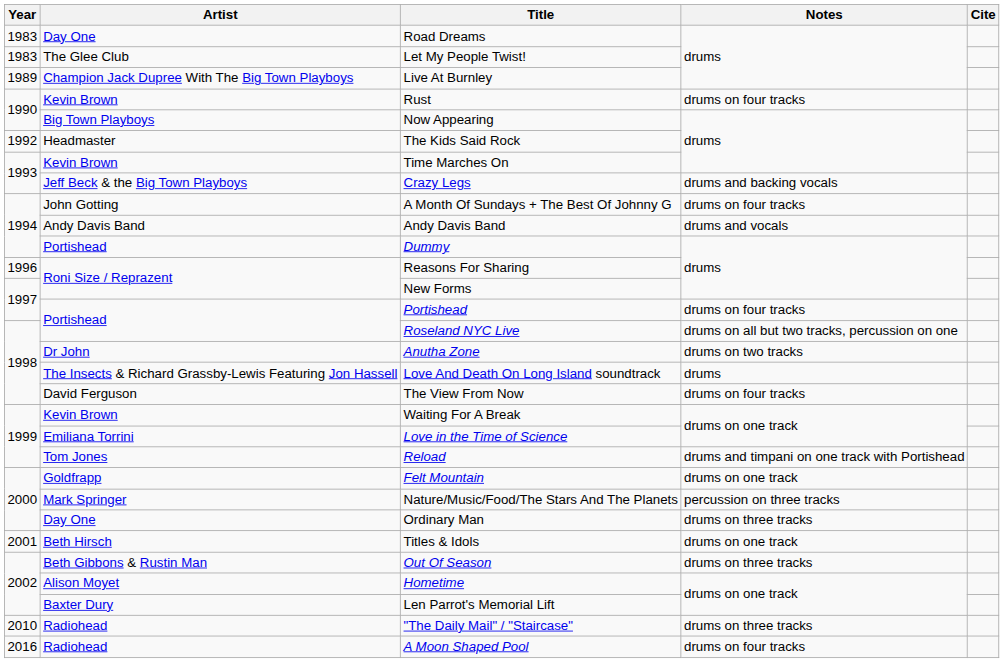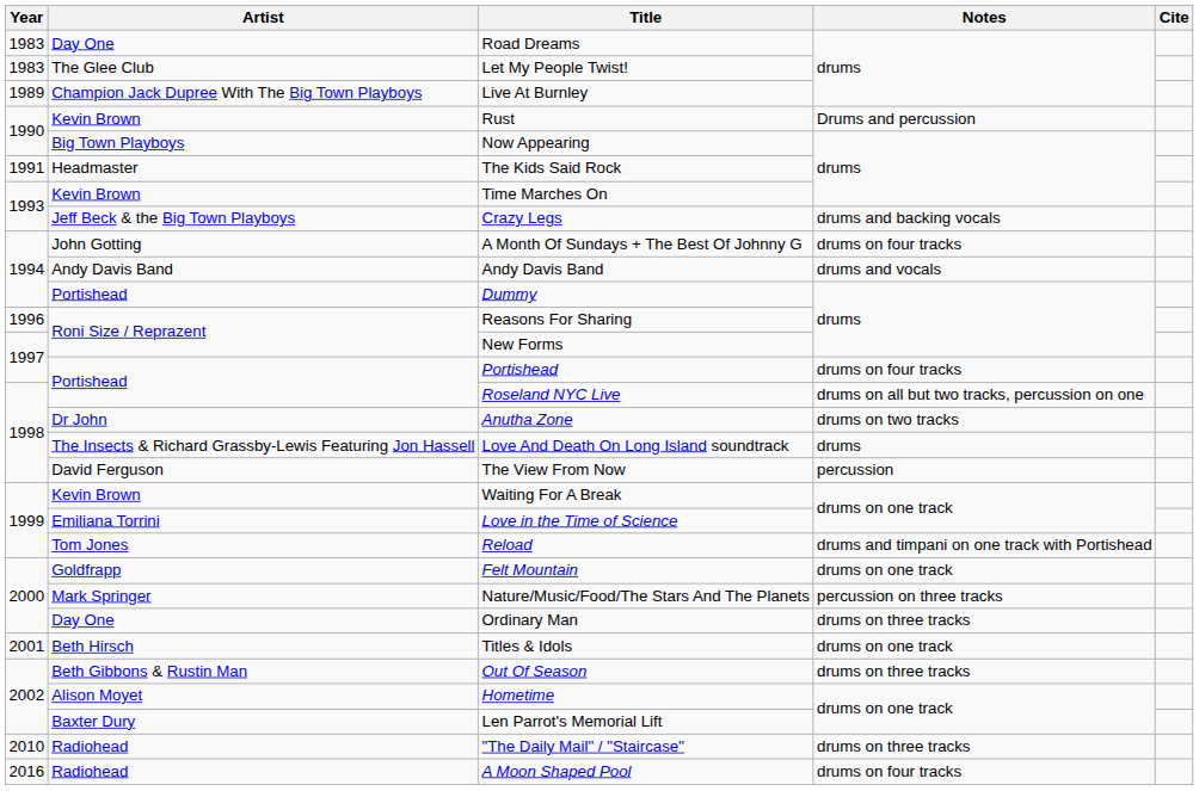 <table class="wikitable sortable">
 <tr>
 <th>Year</th>
 <th>Artist</th>
 <th>Title</th>
 <th>Notes</th>
 <th>Cite</th>
 </tr>
 <tr>
 <td>1983</td>
 <td><a href='#'>Day One</a></td>
 <td>Road Dreams</td>
 <td rowspan="3">drums</td>
 <td></td>
 </tr>
 <tr>
 <td>1983</td>
 <td>The Glee Club</td>
 <td>Let My People Twist!</td>
 <td></td>
 </tr>
 <tr>
 <td>1989</td>
 <td><a href='#'>Champion Jack Dupree</a> With The <a href='#'>Big Town Playboys</a></td>
 <td>Live At Burnley</td>
 <td></td>
 </tr>
 <tr>
 <td rowspan="2">1990</td>
 <td><a href='#'>Kevin Brown</a></td>
 <td>Rust</td>
-<td>drums on four tracks</td>
+<td>Drums and percussion</td>
 <td></td>
 </tr>
 <tr>
 <td><a href='#'>Big Town Playboys</a></td>
 <td>Now Appearing</td>
 <td rowspan="3">drums</td>
 <td></td>
 </tr>
 <tr>
-<td>1992</td>
+<td>1991</td>
 <td>Headmaster</td>
 <td>The Kids Said Rock</td>
 <td></td>
 </tr>
 <tr>
 <td rowspan="2">1993</td>
 <td><a href='#'>Kevin Brown</a></td>
 <td>Time Marches On</td>
 <td></td>
 </tr>
 <tr>
 <td><a href='#'>Jeff Beck</a> & the <a href='#'>Big Town Playboys</a></td>
 <td><a href='#'>Crazy Legs</a></td>
 <td>drums and backing vocals</td>
 <td></td>
 </tr>
 <tr>
 <td rowspan="3">1994</td>
 <td>John Gotting</td>
 <td>A Month Of Sundays + The Best Of Johnny G</td>
 <td>drums on four tracks</td>
 <td></td>
 </tr>
 <tr>
 <td>Andy Davis Band</td>
 <td>Andy Davis Band</td>
 <td>drums and vocals</td>
 <td></td>
 </tr>
 <tr>
 <td><a href='#'>Portishead</a></td>
 <td><a href='#'><em>Dummy</em></a></td>
 <td rowspan="3">drums</td>
 <td></td>
 </tr>
 <tr>
 <td>1996</td>
 <td rowspan="2"><a href='#'>Roni Size / Reprazent</a></td>
 <td>Reasons For Sharing</td>
 <td></td>
 </tr>
 <tr>
 <td rowspan="2">1997</td>
 <td>New Forms</td>
 <td></td>
 </tr>
 <tr>
 <td rowspan="2"><a href='#'>Portishead</a></td>
 <td><a href='#'><em>Portishead</em></a></td>
 <td>drums on four tracks</td>
 <td></td>
 </tr>
 <tr>
 <td rowspan="4">1998</td>
 <td><em><a href='#'>Roseland NYC Live</a></em></td>
 <td>drums on all but two tracks, percussion on one</td>
 <td></td>
 </tr>
 <tr>
 <td><a href='#'>Dr John</a></td>
 <td><em><a href='#'>Anutha Zone</a></em></td>
 <td>drums on two tracks</td>
 <td></td>
 </tr>
 <tr>
 <td><a href='#'>The Insects</a> & Richard Grassby-Lewis Featuring <a href='#'>Jon Hassell</a></td>
 <td><a href='#'>Love And Death On Long Island</a> soundtrack</td>
 <td>drums</td>
 <td></td>
 </tr>
 <tr>
 <td>David Ferguson</td>
 <td>The View From Now</td>
-<td>drums on four tracks</td>
+<td>percussion</td>
 <td></td>
 </tr>
 <tr>
 <td rowspan="3">1999</td>
 <td><a href='#'>Kevin Brown</a></td>
 <td>Waiting For A Break</td>
 <td rowspan="2">drums on one track</td>
 <td></td>
 </tr>
 <tr>
 <td><a href='#'>Emiliana Torrini</a></td>
 <td><em><a href='#'>Love in the Time of Science</a></em></td>
 <td></td>
 </tr>
 <tr>
 <td><a href='#'>Tom Jones</a></td>
 <td><a href='#'><em>Reload</em></a></td>
 <td>drums and timpani on one track with Portishead</td>
 <td></td>
 </tr>
 <tr>
 <td rowspan="3">2000</td>
 <td><a href='#'>Goldfrapp</a></td>
 <td><em><a href='#'>Felt Mountain</a></em></td>
 <td>drums on one track</td>
 <td></td>
 </tr>
 <tr>
 <td><a href='#'>Mark Springer</a></td>
 <td>Nature/Music/Food/The Stars And The Planets</td>
 <td>percussion on three tracks</td>
 <td></td>
 </tr>
 <tr>
 <td><a href='#'>Day One</a></td>
 <td>Ordinary Man</td>
 <td>drums on three tracks</td>
 <td></td>
 </tr>
 <tr>
 <td>2001</td>
 <td><a href='#'>Beth Hirsch</a></td>
 <td>Titles & Idols</td>
 <td>drums on one track</td>
 <td></td>
 </tr>
 <tr>
 <td rowspan="3">2002</td>
 <td><a href='#'>Beth Gibbons</a> & <a href='#'>Rustin Man</a></td>
 <td><a href='#'><em>Out Of Season</em></a></td>
 <td>drums on three tracks</td>
 <td></td>
 </tr>
 <tr>
 <td><a href='#'>Alison Moyet</a></td>
 <td><a href='#'><em>Hometime</em></a></td>
 <td rowspan="2">drums on one track</td>
 <td></td>
 </tr>
 <tr>
 <td><a href='#'>Baxter Dury</a></td>
 <td>Len Parrot's Memorial Lift</td>
 <td></td>
 </tr>
 <tr>
 <td>2010</td>
 <td><a href='#'>Radiohead</a></td>
 <td><a href='#'>"The Daily Mail" / "Staircase"</a></td>
 <td>drums on three tracks</td>
 <td></td>
 </tr>
 <tr>
 <td>2016</td>
 <td><a href='#'>Radiohead</a></td>
 <td><em><a href='#'>A Moon Shaped Pool</a></em></td>
 <td>drums on four tracks</td>
 <td></td>
 </tr>
 </table>
